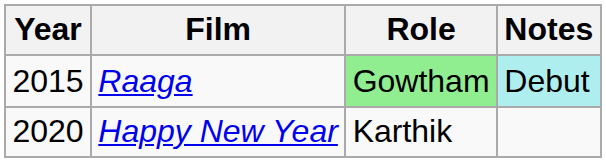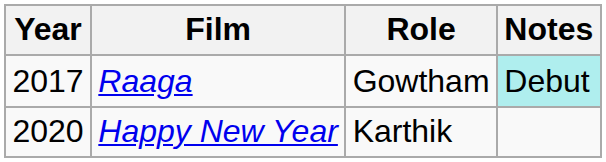 <table class="wikitable sortable plainrowheaders">
 <tr>
 <th>Year</th>
 <th>Film</th>
 <th>Role</th>
 <th>Notes</th>
 </tr>
 <tr>
-<td>2015</td>
+<td>2017</td>
 <td><em><a href='#'>Raaga</a></em></td>
-<td style="background: lightgreen;">Gowtham</td>
+<td>Gowtham</td>
 <td style="background: paleturquoise;">Debut</td>
 </tr>
 <tr>
 <td>2020</td>
 <td><em><a href='#'>Happy New Year</a></em></td>
 <td>Karthik</td>
 <td></td>
 </tr>
 </table>
